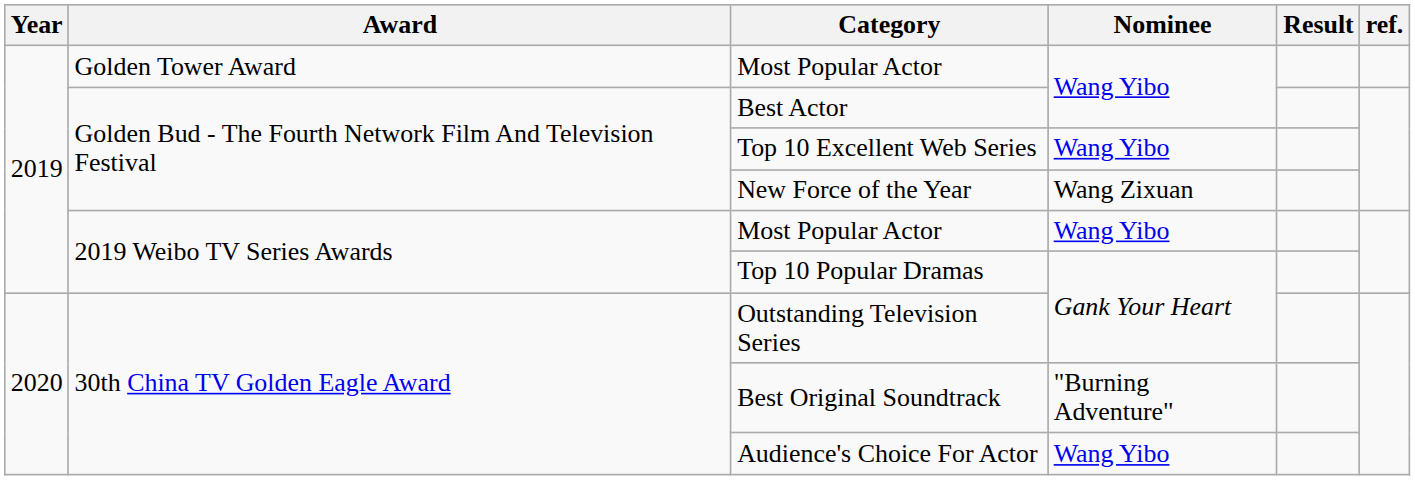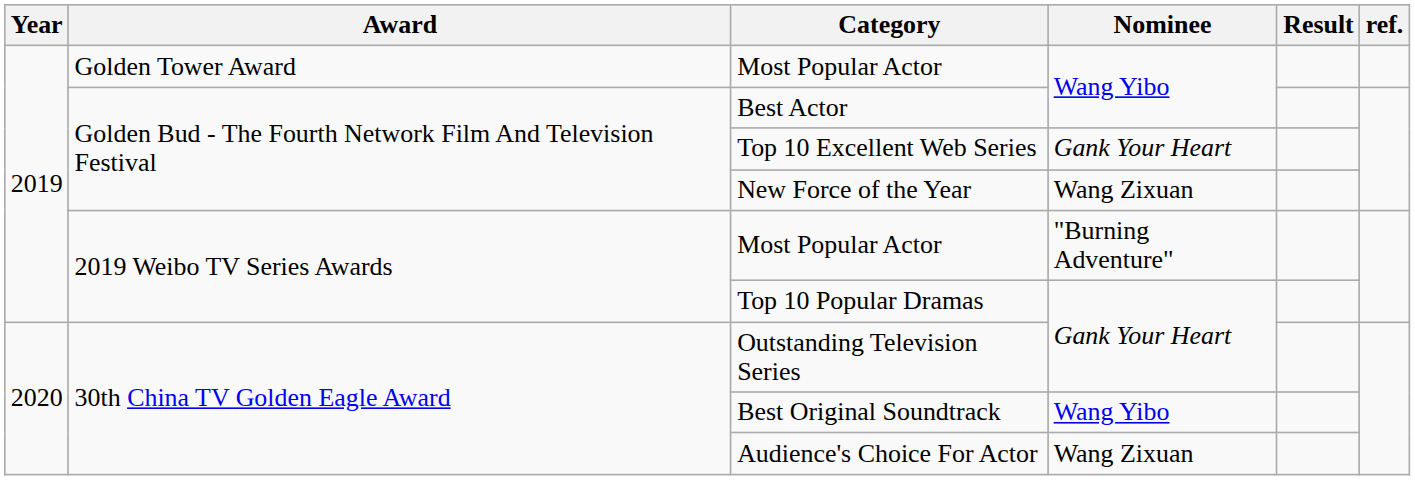 <table class="wikitable">
 <tr>
 <th>Year</th>
 <th>Award</th>
 <th>Category</th>
 <th>Nominee</th>
 <th>Result</th>
 <th>ref.</th>
 </tr>
 <tr>
 <td rowspan=6>2019</td>
 <td rowspan=1>Golden Tower Award</td>
 <td>Most Popular Actor</td>
 <td rowspan=2><a href='#'>Wang Yibo</a></td>
 <td></td>
 <td rowspan=1></td>
 </tr>
 <tr>
 <td rowspan=3>Golden Bud - The Fourth Network Film And Television Festival</td>
 <td>Best Actor</td>
 <td></td>
 <td rowspan=3></td>
 </tr>
 <tr>
 <td>Top 10 Excellent Web Series</td>
-<td><a href='#'>Wang Yibo</a></td>
+<td rowspan=1><em>Gank Your Heart</em></td>
 <td></td>
 </tr>
 <tr>
 <td>New Force of the Year</td>
 <td rowspan=1>Wang Zixuan</td>
 <td></td>
 </tr>
 <tr>
 <td rowspan=2>2019 Weibo TV Series Awards</td>
 <td>Most Popular Actor</td>
-<td rowspan=1><a href='#'>Wang Yibo</a></td>
+<td>"Burning Adventure"</td>
 <td></td>
 <td rowspan=2></td>
 </tr>
 <tr>
 <td>Top 10 Popular Dramas</td>
 <td rowspan=2><em>Gank Your Heart</em></td>
 <td></td>
 </tr>
 <tr>
 <td rowspan=3>2020</td>
 <td rowspan=3>30th <a href='#'>China TV Golden Eagle Award</a></td>
 <td>Outstanding Television Series</td>
 <td></td>
 <td rowspan=3></td>
 </tr>
 <tr>
 <td>Best Original Soundtrack</td>
-<td>"Burning Adventure"</td>
+<td rowspan=1><a href='#'>Wang Yibo</a></td>
 <td></td>
 </tr>
 <tr>
 <td>Audience's Choice For Actor</td>
-<td><a href='#'>Wang Yibo</a></td>
+<td rowspan=1>Wang Zixuan</td>
 <td></td>
 </tr>
 </table>
